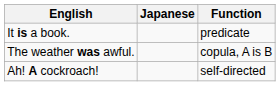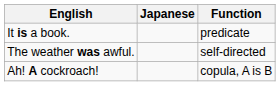 <table class="wikitable">
 <tr>
 <th>English</th>
 <th>Japanese</th>
 <th>Function</th>
 </tr>
 <tr>
 <td>It <strong>is</strong> a book.</td>
 <td></td>
 <td>predicate</td>
 </tr>
 <tr>
 <td>The weather <strong>was</strong> awful.</td>
 <td></td>
-<td>copula, A is B</td>
+<td>self‑directed</td>
 </tr>
 <tr>
 <td>Ah! <strong>A</strong> cockroach!</td>
 <td></td>
-<td>self‑directed</td>
+<td>copula, A is B</td>
 </tr>
 </table>
